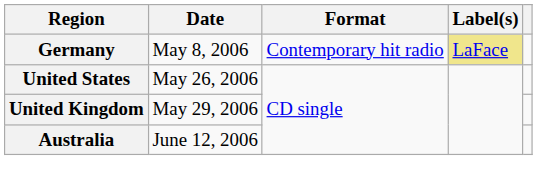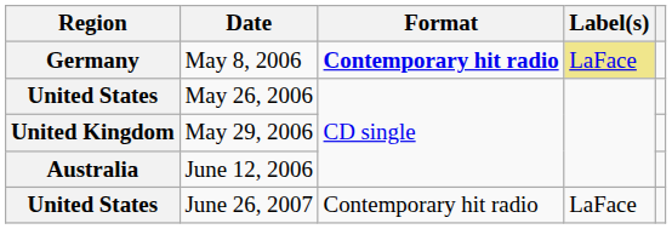 <table class="wikitable plainrowheaders">
 <tr>
 <th scope="col">Region</th>
 <th scope="col">Date</th>
 <th scope="col">Format</th>
 <th scope="col">Label(s)</th>
 <th scope="col"></th>
 </tr>
 <tr>
 <th scope="row">Germany</th>
 <td>May 8, 2006</td>
-<td><a href='#'>Contemporary hit radio</a></td>
+<td><strong><a href='#'>Contemporary hit radio</a></strong></td>
 <td style="background: khaki;"><a href='#'>LaFace</a></td>
 <td align="center"></td>
 </tr>
 <tr>
 <th scope="row">United States</th>
 <td>May 26, 2006</td>
 <td rowspan="3"><a href='#'>CD single</a></td>
 <td rowspan="3"></td>
 <td align="center"></td>
 </tr>
 <tr>
 <th scope="row">United Kingdom</th>
 <td>May 29, 2006</td>
 <td align="center"></td>
 </tr>
 <tr>
 <th scope="row">Australia</th>
 <td>June 12, 2006</td>
 <td align="center"></td>
 </tr>
+<tr>
+<th scope="row">United States</th>
+<td>June 26, 2007</td>
+<td>Contemporary hit radio</td>
+<td>LaFace</td>
+<td align="center"></td>
+</tr>
 </table>
